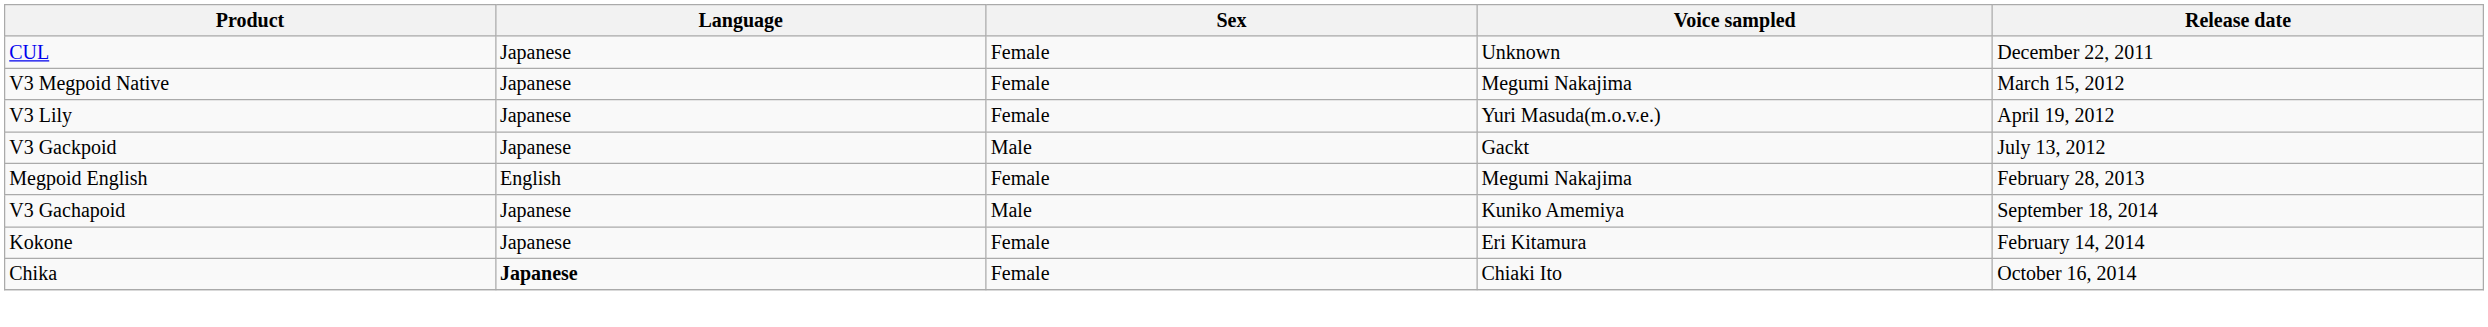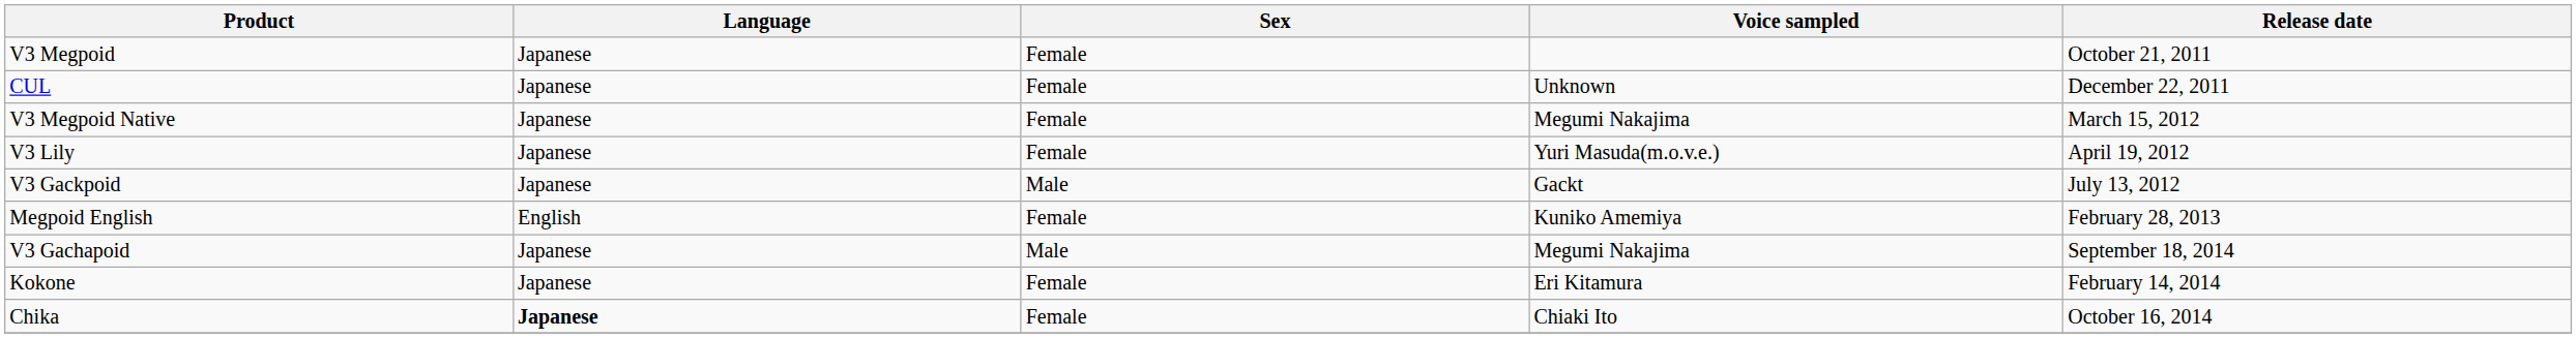 <table class="wikitable" style="text-align:left; width:100%">
 <tr>
 <th width="5%">Product</th>
 <th width="5%">Language</th>
 <th width="5%">Sex</th>
 <th width="5%">Voice sampled</th>
 <th width="5%">Release date</th>
+</tr>
+<tr>
+<td>V3 Megpoid</td>
+<td>Japanese</td>
+<td>Female</td>
+<td></td>
+<td>October 21, 2011</td>
 </tr>
 <tr>
 <td><a href='#'>CUL</a></td>
 <td>Japanese</td>
 <td>Female</td>
 <td>Unknown</td>
 <td>December 22, 2011</td>
 </tr>
 <tr>
 <td>V3 Megpoid Native</td>
 <td>Japanese</td>
 <td>Female</td>
 <td>Megumi Nakajima</td>
 <td>March 15, 2012</td>
 </tr>
 <tr>
 <td>V3 Lily</td>
 <td>Japanese</td>
 <td>Female</td>
 <td>Yuri Masuda(m.o.v.e.)</td>
 <td>April 19, 2012</td>
 </tr>
 <tr>
 <td>V3 Gackpoid</td>
 <td>Japanese</td>
 <td>Male</td>
 <td>Gackt</td>
 <td>July 13, 2012</td>
 </tr>
 <tr>
 <td>Megpoid English</td>
 <td>English</td>
 <td>Female</td>
-<td>Megumi Nakajima</td>
+<td>Kuniko Amemiya</td>
 <td>February 28, 2013</td>
 </tr>
 <tr>
 <td>V3 Gachapoid</td>
 <td>Japanese</td>
 <td>Male</td>
-<td>Kuniko Amemiya</td>
+<td>Megumi Nakajima</td>
 <td>September 18, 2014</td>
 </tr>
 <tr>
 <td>Kokone</td>
 <td>Japanese</td>
 <td>Female</td>
 <td>Eri Kitamura</td>
 <td>February 14, 2014</td>
 </tr>
 <tr>
 <td>Chika</td>
 <td><strong>Japanese</strong></td>
 <td>Female</td>
 <td>Chiaki Ito</td>
 <td>October 16, 2014</td>
 </tr>
 <tr>
 </tr>
 </table>
